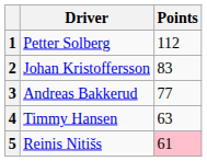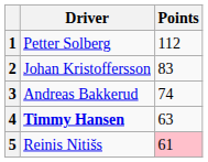 <table class="wikitable" style="font-size: 95%;">
 <tr>
 <th></th>
 <th>Driver</th>
 <th>Points</th>
 </tr>
 <tr>
 <th>1</th>
 <td> <a href='#'>Petter Solberg</a></td>
 <td>112</td>
 </tr>
 <tr>
 <th>2</th>
 <td> <a href='#'>Johan Kristoffersson</a></td>
 <td>83</td>
 </tr>
 <tr>
 <th>3</th>
 <td> <a href='#'>Andreas Bakkerud</a></td>
-<td>77</td>
+<td>74</td>
 </tr>
 <tr>
 <th>4</th>
-<td> <a href='#'>Timmy Hansen</a></td>
+<td><strong> <a href='#'>Timmy Hansen</a></strong></td>
 <td>63</td>
 </tr>
 <tr>
 <th>5</th>
 <td> <a href='#'>Reinis Nitišs</a></td>
 <td style="background: pink;">61</td>
 </tr>
 </table>
